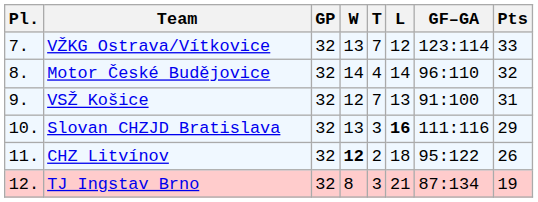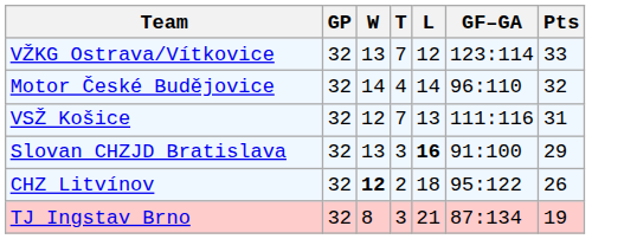 <table class="wikitable">
 <tr>
-<th>Pl.</th>
 <th width="200">Team</th>
 <th>GP</th>
 <th>W</th>
 <th>T</th>
 <th>L</th>
 <th>GF–GA</th>
 <th>Pts</th>
 </tr>
 <tr bgcolor="#f0f8ff">
-<td>7.</td>
 <td><a href='#'>VŽKG Ostrava/Vítkovice</a></td>
 <td>32</td>
 <td>13</td>
 <td>7</td>
 <td>12</td>
 <td>123:114</td>
 <td>33</td>
 </tr>
 <tr bgcolor="#f0f8ff">
-<td>8.</td>
 <td><a href='#'>Motor České Budějovice</a></td>
 <td>32</td>
 <td>14</td>
 <td>4</td>
 <td>14</td>
 <td>96:110</td>
 <td>32</td>
 </tr>
 <tr bgcolor="#f0f8ff">
-<td>9.</td>
 <td><a href='#'>VSŽ Košice</a></td>
 <td>32</td>
 <td>12</td>
 <td>7</td>
 <td>13</td>
-<td>91:100</td>
+<td>111:116</td>
 <td>31</td>
 </tr>
 <tr bgcolor="#f0f8ff">
-<td>10.</td>
 <td><a href='#'>Slovan CHZJD Bratislava</a></td>
 <td>32</td>
 <td>13</td>
 <td>3</td>
 <td><strong>16</strong></td>
-<td>111:116</td>
+<td>91:100</td>
 <td>29</td>
 </tr>
 <tr bgcolor="#f0f8ff">
-<td>11.</td>
 <td><a href='#'>CHZ Litvínov</a></td>
 <td>32</td>
 <td><strong>12</strong></td>
 <td>2</td>
 <td>18</td>
 <td>95:122</td>
 <td>26</td>
 </tr>
 <tr bgcolor="#ffcccc">
-<td>12.</td>
 <td><a href='#'>TJ Ingstav Brno</a></td>
 <td>32</td>
 <td>8</td>
 <td>3</td>
 <td>21</td>
 <td>87:134</td>
 <td>19</td>
 </tr>
 </table>
